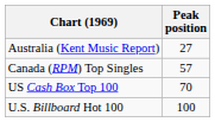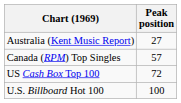 <table class="wikitable">
 <tr>
 <th>Chart (1969)</th>
 <th>Peak<br>position</th>
 </tr>
 <tr>
 <td>Australia (<a href='#'>Kent Music Report</a>)</td>
 <td align="center">27</td>
 </tr>
 <tr>
 <td>Canada (<em><a href='#'>RPM</a></em>) Top Singles </td>
 <td align="center">57</td>
 </tr>
 <tr>
 <td>US <a href='#'><em>Cash Box</em> Top 100</a></td>
-<td align="center">70</td>
+<td align="center">72</td>
 </tr>
 <tr>
 <td>U.S. <em>Billboard</em> Hot 100</td>
 <td align="center">100</td>
 </tr>
 </table>
